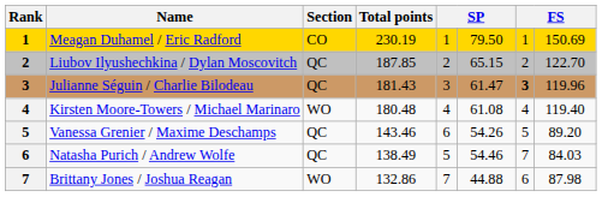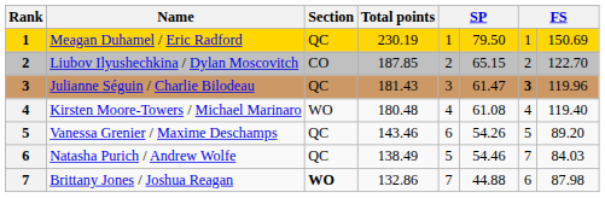 <table class="wikitable sortable">
 <tr>
 <th>Rank</th>
 <th>Name</th>
 <th>Section</th>
 <th>Total points</th>
 <th colspan="2" width="80px"><a href='#'>SP</a></th>
 <th colspan="2" width="80px"><a href='#'>FS</a></th>
 </tr>
 <tr bgcolor="gold">
 <td align="center"><strong>1</strong></td>
 <td><a href='#'>Meagan Duhamel</a> / <a href='#'>Eric Radford</a></td>
-<td>CO</td>
+<td>QC</td>
 <td align="center">230.19</td>
 <td align="center">1</td>
 <td align="center">79.50</td>
 <td align="center">1</td>
 <td align="center">150.69</td>
 </tr>
 <tr bgcolor="silver">
 <td align="center"><strong>2</strong></td>
 <td><a href='#'>Liubov Ilyushechkina</a> / <a href='#'>Dylan Moscovitch</a></td>
-<td>QC</td>
+<td>CO</td>
 <td align="center">187.85</td>
 <td align="center">2</td>
 <td align="center">65.15</td>
 <td align="center">2</td>
 <td align="center">122.70</td>
 </tr>
 <tr bgcolor="cc9966">
 <td align="center"><strong>3</strong></td>
 <td><a href='#'>Julianne Séguin</a> / <a href='#'>Charlie Bilodeau</a></td>
 <td>QC</td>
 <td align="center">181.43</td>
 <td align="center">3</td>
 <td align="center">61.47</td>
 <td align="center"><strong>3</strong></td>
 <td align="center">119.96</td>
 </tr>
 <tr>
 <th>4</th>
 <td><a href='#'>Kirsten Moore-Towers</a> / <a href='#'>Michael Marinaro</a></td>
 <td>WO</td>
 <td align="center">180.48</td>
 <td align="center">4</td>
 <td align="center">61.08</td>
 <td align="center">4</td>
 <td align="center">119.40</td>
 </tr>
 <tr>
 <th>5</th>
 <td><a href='#'>Vanessa Grenier</a> / <a href='#'>Maxime Deschamps</a></td>
 <td>QC</td>
 <td align="center">143.46</td>
 <td align="center">6</td>
 <td align="center">54.26</td>
 <td align="center">5</td>
 <td align="center">89.20</td>
 </tr>
 <tr>
 <th>6</th>
 <td><a href='#'>Natasha Purich</a> / <a href='#'>Andrew Wolfe</a></td>
 <td>QC</td>
 <td align="center">138.49</td>
 <td align="center">5</td>
 <td align="center">54.46</td>
 <td align="center">7</td>
 <td align="center">84.03</td>
 </tr>
 <tr>
 <th>7</th>
 <td><a href='#'>Brittany Jones</a> / <a href='#'>Joshua Reagan</a></td>
-<td>WO</td>
+<td><strong>WO</strong></td>
 <td align="center">132.86</td>
 <td align="center">7</td>
 <td align="center">44.88</td>
 <td align="center">6</td>
 <td align="center">87.98</td>
 </tr>
 </table>
